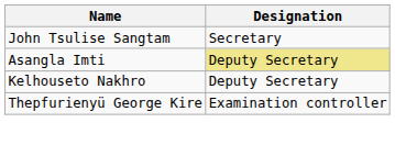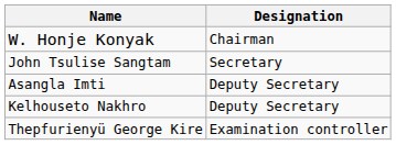 <table class="wikitable">
 <tr>
 <th>Name</th>
 <th>Designation</th>
+</tr>
+<tr>
+<td><big>W. Honje Konyak</big></td>
+<td>Chairman</td>
 </tr>
 <tr>
 <td>John Tsulise Sangtam</td>
 <td>Secretary</td>
 </tr>
 <tr>
 <td>Asangla Imti</td>
-<td style="background: khaki;">Deputy Secretary</td>
+<td>Deputy Secretary</td>
 </tr>
 <tr>
 <td>Kelhouseto Nakhro</td>
 <td>Deputy Secretary</td>
 </tr>
 <tr>
 <td>Thepfurienyü George Kire</td>
 <td>Examination controller</td>
 </tr>
 </table>
